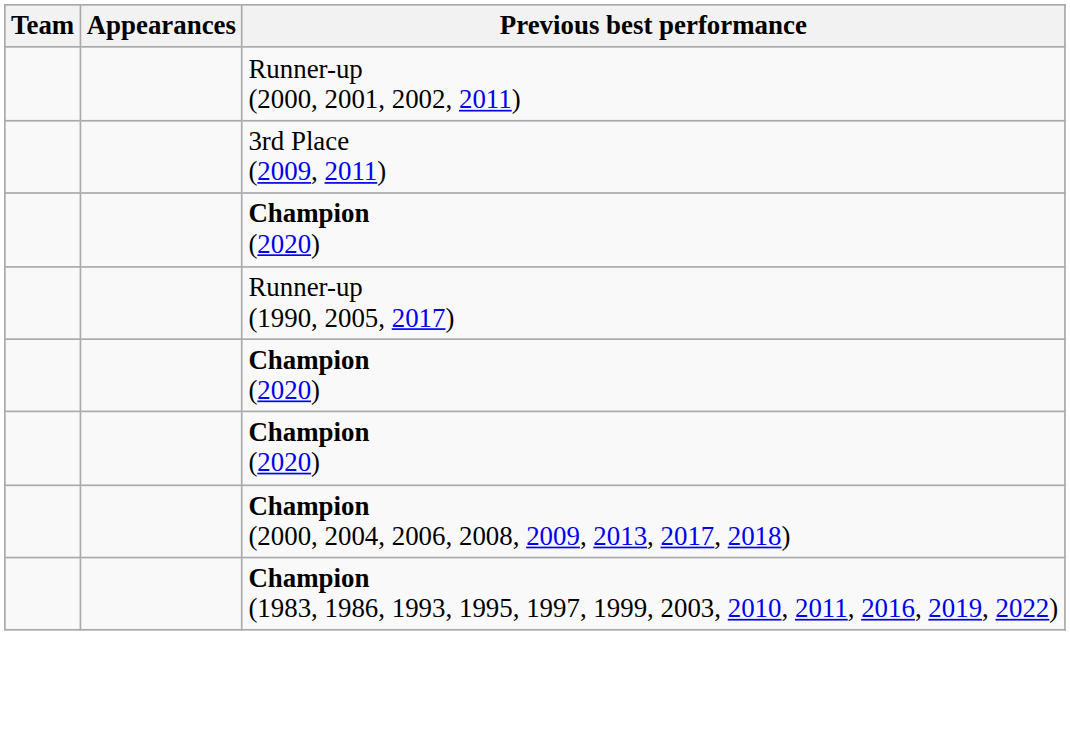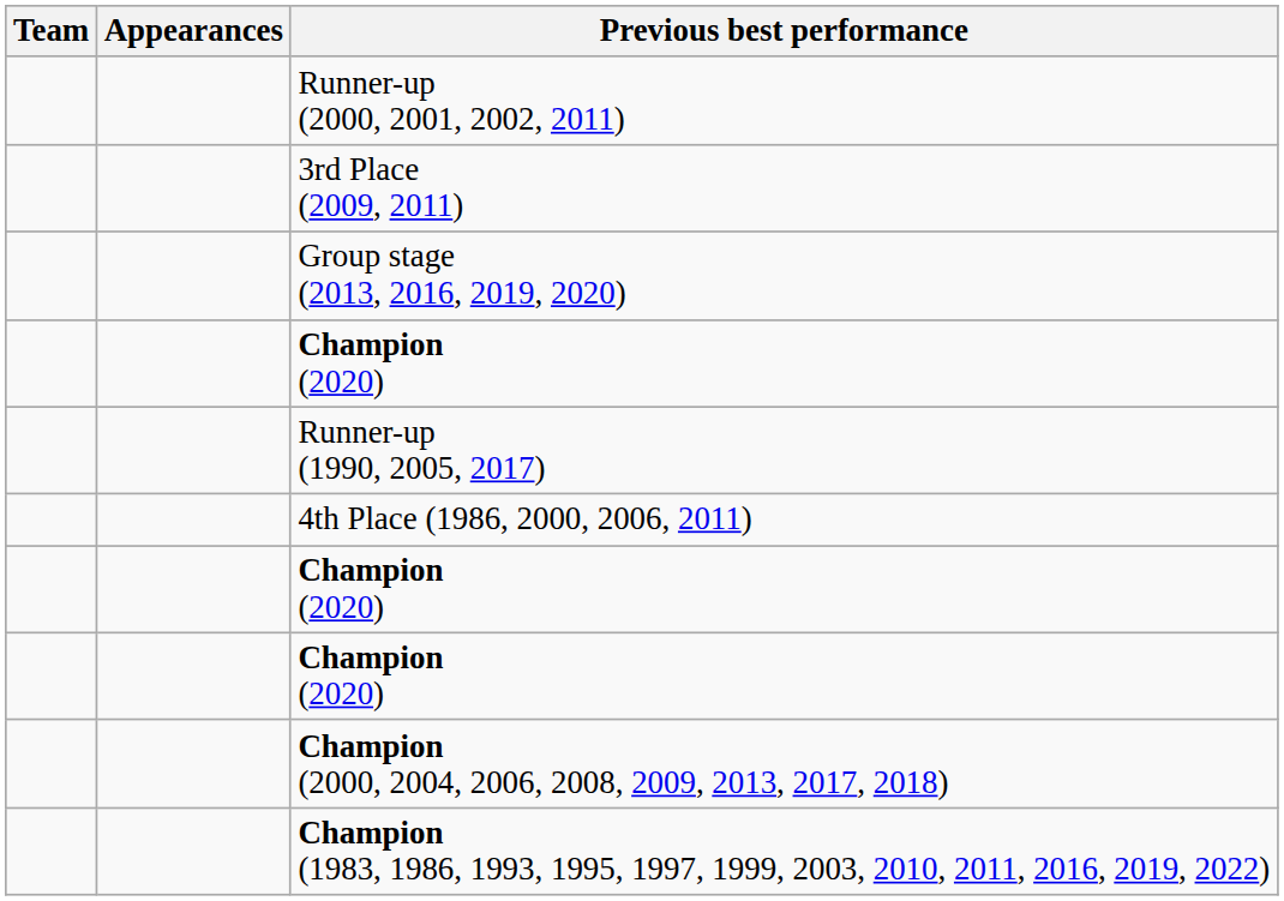 <table class="wikitable sortable" style="text-align: left;">
 <tr>
 <th>Team</th>
 <th>Appearances</th>
 <th>Previous best performance</th>
 </tr>
 <tr>
 <td></td>
 <td></td>
 <td>Runner-up<br>(2000, 2001, 2002, <a href='#'>2011</a>)</td>
 </tr>
 <tr>
 <td></td>
 <td></td>
 <td>3rd Place<br>(<a href='#'>2009</a>, <a href='#'>2011</a>)</td>
 </tr>
 <tr>
 <td></td>
 <td></td>
+<td>Group stage<br>(<a href='#'>2013</a>, <a href='#'>2016</a>, <a href='#'>2019</a>, <a href='#'>2020</a>)</td>
+</tr>
+<tr>
+<td></td>
+<td></td>
 <td><strong>Champion</strong><br>(<a href='#'>2020</a>)</td>
 </tr>
 <tr>
 <td></td>
 <td></td>
 <td>Runner-up<br>(1990, 2005, <a href='#'>2017</a>)</td>
+</tr>
+<tr>
+<td></td>
+<td></td>
+<td>4th Place (1986, 2000, 2006, <a href='#'>2011</a>)</td>
 </tr>
 <tr>
 <td></td>
 <td></td>
 <td><strong>Champion</strong><br>(<a href='#'>2020</a>)</td>
 </tr>
 <tr>
 <td></td>
 <td></td>
 <td><strong>Champion</strong><br>(<a href='#'>2020</a>)</td>
 </tr>
 <tr>
 <td></td>
 <td></td>
 <td><strong>Champion</strong><br>(2000, 2004, 2006, 2008, <a href='#'>2009</a>, <a href='#'>2013</a>, <a href='#'>2017</a>, <a href='#'>2018</a>)</td>
 </tr>
 <tr>
 <td></td>
 <td></td>
 <td><strong>Champion</strong><br>(1983, 1986, 1993, 1995, 1997, 1999, 2003, <a href='#'>2010</a>, <a href='#'>2011</a>, <a href='#'>2016</a>, <a href='#'>2019</a>, <a href='#'>2022</a>)</td>
 </tr>
 </table>
